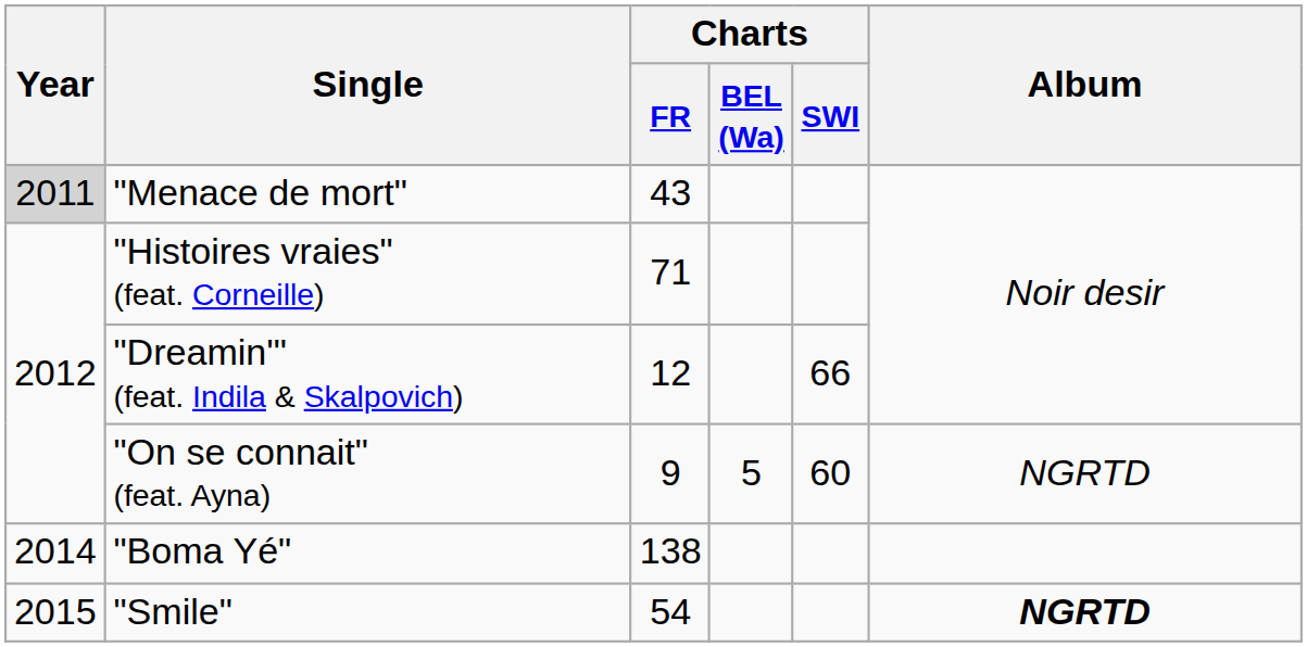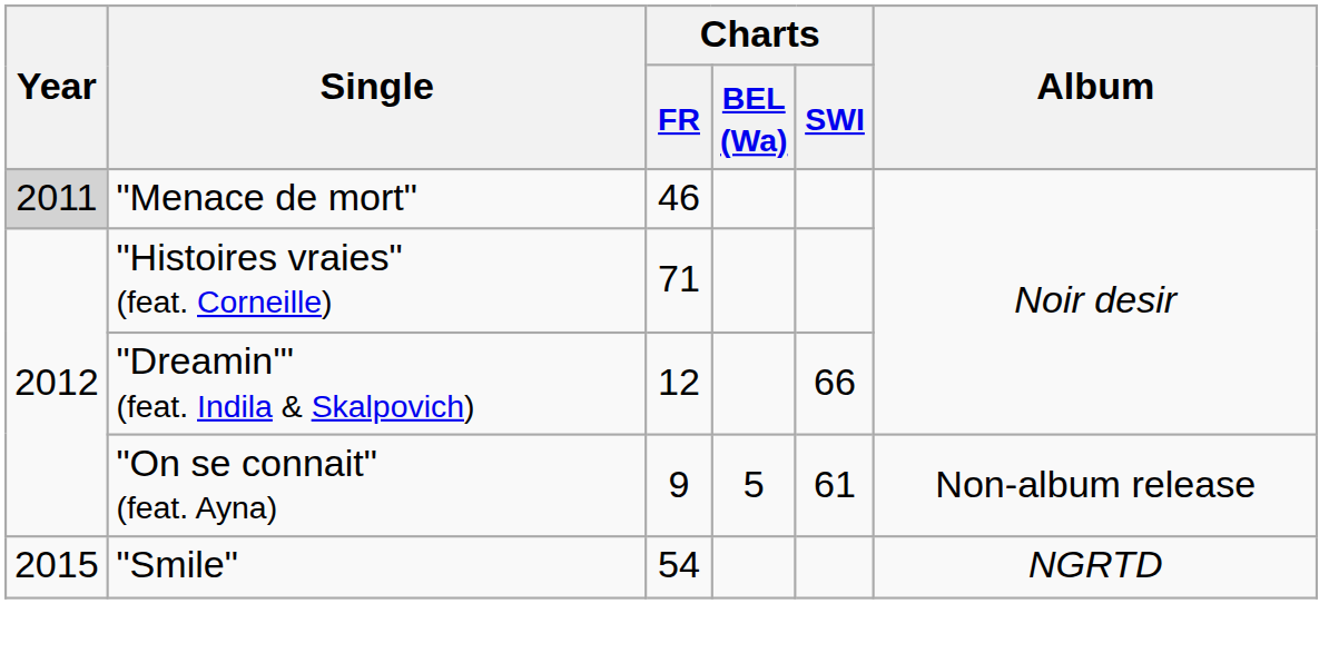 <table class="wikitable">
 <tr>
 <th style="text-align:center;" rowspan="2">Year</th>
 <th rowspan="2" style="text-align:center; width:220px;">Single</th>
 <th style="text-align:center;" colspan="3">Charts</th>
 <th rowspan="2" style="text-align:center; width:180px;">Album</th>
 </tr>
 <tr>
 <th style="width:20px;"><small><a href='#'>FR</a></small><br></th>
 <th style="width:20px;"><small><a href='#'>BEL<br>(Wa)</a></small><br></th>
 <th style="width:20px;"><small><a href='#'>SWI</a></small><br></th>
 </tr>
 <tr>
 <td style="background: lightgrey; text-align:center;">2011</td>
 <td>"Menace de mort"</td>
-<td style="text-align:center;">43</td>
+<td style="text-align:center;">46</td>
 <td style="text-align:center;"></td>
 <td style="text-align:center;"></td>
 <td style="text-align:center;" rowspan="3"><em>Noir desir</em></td>
 </tr>
 <tr>
 <td style="text-align:center;" rowspan="3">2012</td>
 <td>"Histoires vraies" <br><small>(feat. <a href='#'>Corneille</a>)</small></td>
 <td style="text-align:center;">71</td>
 <td style="text-align:center;"></td>
 <td style="text-align:center;"></td>
 </tr>
 <tr>
 <td>"Dreamin'" <br><small>(feat. <a href='#'>Indila</a> & <a href='#'>Skalpovich</a>)</small></td>
 <td style="text-align:center;">12</td>
 <td style="text-align:center;"></td>
 <td style="text-align:center;">66</td>
 </tr>
 <tr>
 <td>"On se connait" <br><small>(feat. Ayna)</small></td>
 <td style="text-align:center;">9</td>
 <td style="text-align:center;">5</td>
-<td style="text-align:center;">60</td>
-<td style="text-align:center;"><em>NGRTD</em></td>
-</tr>
-<tr>
-<td style="text-align:center;">2014</td>
-<td>"Boma Yé"</td>
-<td style="text-align:center;">138</td>
-<td style="text-align:center;"></td>
-<td style="text-align:center;"></td>
-<td style="text-align:center;"></td>
+<td style="text-align:center;">61</td>
+<td style="text-align:center;">Non-album release</td>
 </tr>
 <tr>
 <td style="text-align:center;" rowspan="5">2015</td>
 <td>"Smile"</td>
 <td style="text-align:center;">54</td>
 <td style="text-align:center;"></td>
 <td style="text-align:center;"></td>
-<td style="text-align:center;"><strong><em>NGRTD</em></strong></td>
+<td style="text-align:center;"><em>NGRTD</em></td>
 </tr>
 </table>
